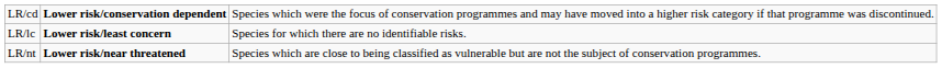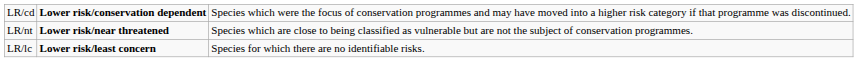 <table class="wikitable" style="text-align:left">
 <tr>
 <td>LR/cd</td>
 <td><strong>Lower risk/conservation dependent</strong></td>
 <td>Species which were the focus of conservation programmes and may have moved into a higher risk category if that programme was discontinued.</td>
 </tr>
 <tr>
+<td>LR/nt</td>
+<td><strong>Lower risk/near threatened</strong></td>
+<td>Species which are close to being classified as vulnerable but are not the subject of conservation programmes.</td>
+</tr>
+<tr>
 <td>LR/lc</td>
 <td><strong>Lower risk/least concern</strong></td>
 <td>Species for which there are no identifiable risks.</td>
 </tr>
-<tr>
-<td>LR/nt</td>
-<td><strong>Lower risk/near threatened</strong></td>
-<td>Species which are close to being classified as vulnerable but are not the subject of conservation programmes.</td>
-</tr>
 </table>
